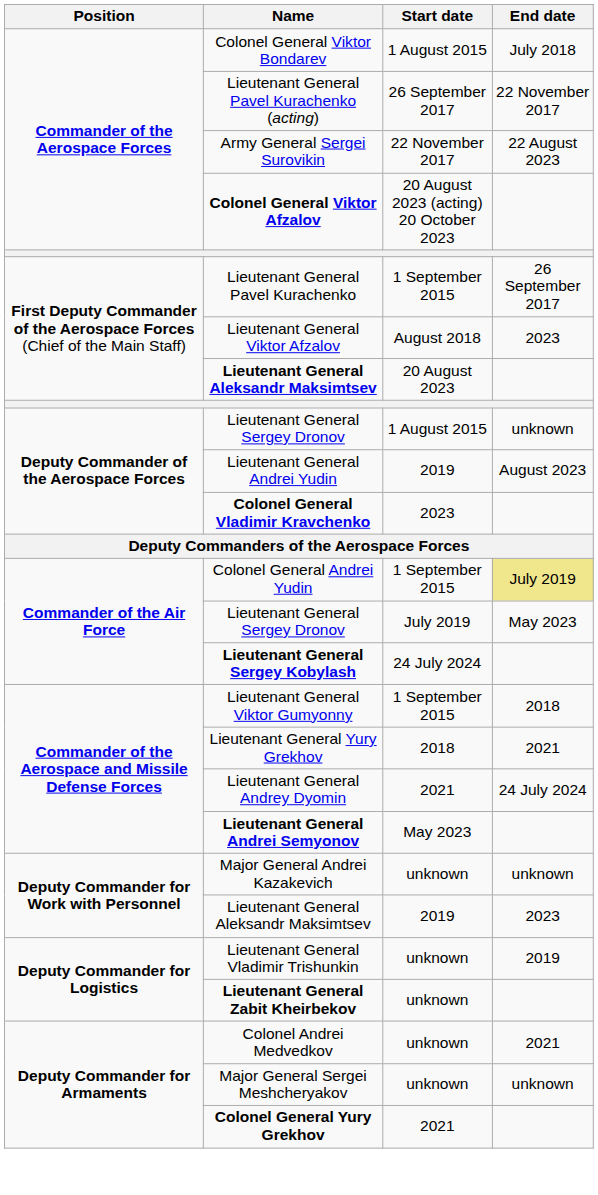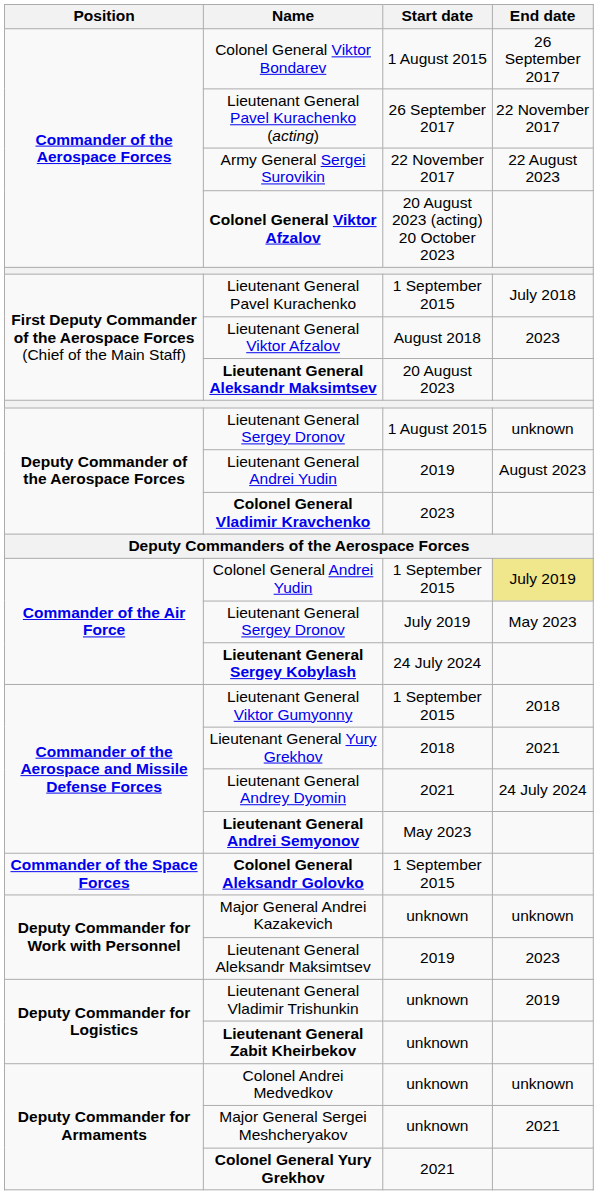 <table class="wikitable">
 <tr>
 <th>Position</th>
 <th>Name</th>
 <th>Start date</th>
 <th>End date</th>
 </tr>
 <tr style="text-align:center;">
 <td rowspan=4><strong><a href='#'>Commander of the Aerospace Forces</a></strong></td>
 <td>Colonel General <a href='#'>Viktor Bondarev</a></td>
 <td>1 August 2015</td>
-<td>July 2018</td>
+<td>26 September 2017</td>
 </tr>
 <tr style="text-align:center;">
 <td>Lieutenant General <a href='#'>Pavel Kurachenko</a> (<em>acting</em>)</td>
 <td>26 September 2017</td>
 <td>22 November 2017</td>
 </tr>
 <tr style="text-align:center;">
 <td>Army General <a href='#'>Sergei Surovikin</a></td>
 <td>22 November 2017</td>
 <td>22 August 2023</td>
 </tr>
 <tr style="text-align:center;">
 <td><strong>Colonel General <a href='#'>Viktor Afzalov</a></strong></td>
 <td>20 August 2023 (acting)<br>20 October 2023</td>
 </tr>
 <tr style="text-align:center;">
 <th colspan=4></th>
 </tr>
 <tr style="text-align:center;">
 <td rowspan=3><strong>First Deputy Commander of the Aerospace Forces</strong><br>(Chief of the Main Staff)</td>
 <td>Lieutenant General Pavel Kurachenko</td>
 <td>1 September 2015</td>
-<td>26 September 2017</td>
+<td>July 2018</td>
 </tr>
 <tr style="text-align:center;">
 <td>Lieutenant General <a href='#'>Viktor Afzalov</a></td>
 <td>August 2018</td>
 <td>2023</td>
 </tr>
 <tr style="text-align:center;">
 <td><strong>Lieutenant General <a href='#'>Aleksandr Maksimtsev</a></strong></td>
 <td>20 August 2023</td>
 <td></td>
 </tr>
 <tr style="text-align:center;">
 <th colspan=4></th>
 </tr>
 <tr style="text-align:center;">
 <td rowspan="3"><strong>Deputy Commander of the Aerospace Forces</strong></td>
 <td>Lieutenant General <a href='#'>Sergey Dronov</a></td>
 <td>1 August 2015</td>
 <td>unknown</td>
 </tr>
 <tr style="text-align:center;">
 <td>Lieutenant General <a href='#'>Andrei Yudin</a></td>
 <td>2019</td>
 <td>August 2023</td>
 </tr>
 <tr style="text-align:center;">
 <td><strong>Colonel General <a href='#'>Vladimir Kravchenko</a></strong></td>
 <td>2023</td>
 <td></td>
 </tr>
 <tr style="text-align:center;">
 <th colspan=4>Deputy Commanders of the Aerospace Forces</th>
 </tr>
 <tr style="text-align:center;">
 <td rowspan=3><strong><a href='#'>Commander of the Air Force</a></strong></td>
 <td>Colonel General <a href='#'>Andrei Yudin</a></td>
 <td>1 September 2015</td>
 <td style="background: khaki;">July 2019</td>
 </tr>
 <tr style="text-align:center;">
 <td>Lieutenant General <a href='#'>Sergey Dronov</a></td>
 <td>July 2019</td>
 <td>May 2023</td>
 </tr>
 <tr style="text-align:center;">
 <td><strong>Lieutenant General <a href='#'>Sergey Kobylash</a></strong></td>
 <td>24 July 2024</td>
 <td></td>
 </tr>
 <tr style="text-align:center;">
 <td rowspan=4><strong><a href='#'>Commander of the Aerospace and Missile Defense Forces</a></strong></td>
 <td>Lieutenant General <a href='#'>Viktor Gumyonny</a></td>
 <td>1 September 2015</td>
 <td>2018</td>
 </tr>
 <tr style="text-align:center;">
 <td>Lieutenant General <a href='#'>Yury Grekhov</a></td>
 <td>2018</td>
 <td>2021</td>
 </tr>
 <tr style="text-align:center;">
 <td>Lieutenant General <a href='#'>Andrey Dyomin</a></td>
 <td>2021</td>
 <td>24 July 2024</td>
 </tr>
 <tr style="text-align:center;">
 <td><strong>Lieutenant General <a href='#'>Andrei Semyonov</a></strong></td>
 <td>May 2023</td>
 <td></td>
 </tr>
 <tr style="text-align:center;">
+<td><strong><a href='#'>Commander of the Space Forces</a></strong></td>
+<td><strong>Colonel General <a href='#'>Aleksandr Golovko</a></strong></td>
+<td>1 September 2015</td>
+<td></td>
+</tr>
+<tr style="text-align:center;">
 <td rowspan=2><strong>Deputy Commander for Work with Personnel</strong></td>
 <td>Major General Andrei Kazakevich</td>
 <td>unknown</td>
 <td>unknown</td>
 </tr>
 <tr style="text-align:center;">
 <td>Lieutenant General Aleksandr Maksimtsev</td>
 <td>2019</td>
 <td>2023</td>
 </tr>
 <tr style="text-align:center;">
 <td rowspan=2><strong>Deputy Commander for Logistics</strong></td>
 <td>Lieutenant General Vladimir Trishunkin</td>
 <td>unknown</td>
 <td>2019</td>
 </tr>
 <tr style="text-align:center;">
 <td><strong>Lieutenant General Zabit Kheirbekov</strong></td>
 <td>unknown</td>
 <td></td>
 </tr>
 <tr style="text-align:center;">
 <td rowspan=3><strong>Deputy Commander for Armaments</strong></td>
 <td>Colonel Andrei Medvedkov</td>
 <td>unknown</td>
-<td>2021</td>
+<td>unknown</td>
 </tr>
 <tr style="text-align:center;">
 <td>Major General Sergei Meshcheryakov</td>
 <td>unknown</td>
-<td>unknown</td>
+<td>2021</td>
 </tr>
 <tr style="text-align:center;">
 <td><strong>Colonel General Yury Grekhov</strong></td>
 <td>2021</td>
 <td></td>
 </tr>
 </table>
